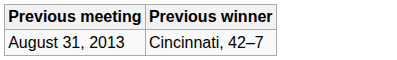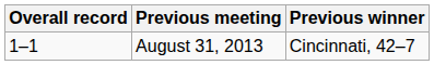 <table class="wikitable">
 <tr>
+<th>Overall record</th>
 <th>Previous meeting</th>
 <th>Previous winner</th>
 </tr>
 <tr>
+<td>1–1</td>
 <td>August 31, 2013</td>
 <td>Cincinnati, 42–7</td>
 </tr>
 </table>
